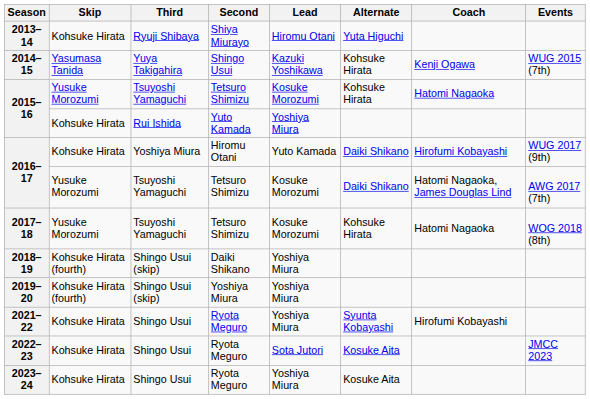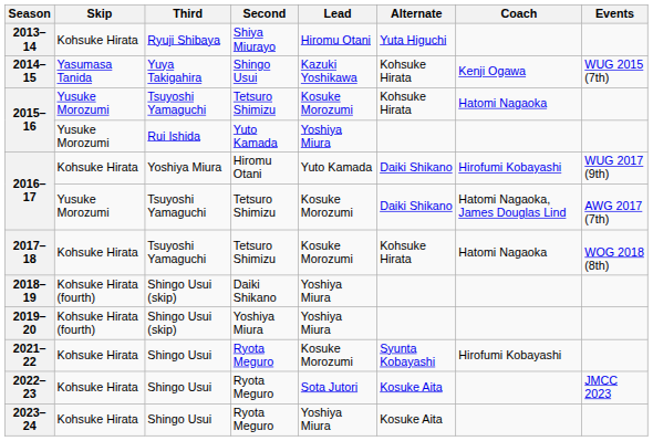 <table class="wikitable">
 <tr>
 <th scope="col">Season</th>
 <th scope="col">Skip</th>
 <th scope="col">Third</th>
 <th scope="col">Second</th>
 <th scope="col">Lead</th>
 <th scope="col">Alternate</th>
 <th scope="col">Coach</th>
 <th scope="col">Events</th>
 </tr>
 <tr>
 <th scope="row">2013–14</th>
 <td>Kohsuke Hirata</td>
 <td><a href='#'>Ryuji Shibaya</a></td>
 <td><a href='#'>Shiya Miurayo</a></td>
 <td><a href='#'>Hiromu Otani</a></td>
 <td><a href='#'>Yuta Higuchi</a></td>
 <td></td>
 <td></td>
 </tr>
 <tr>
 <th scope="row">2014–15</th>
 <td><a href='#'>Yasumasa Tanida</a></td>
 <td><a href='#'>Yuya Takigahira</a></td>
 <td><a href='#'>Shingo Usui</a></td>
 <td><a href='#'>Kazuki Yoshikawa</a></td>
 <td>Kohsuke Hirata</td>
 <td><a href='#'>Kenji Ogawa</a></td>
 <td><a href='#'>WUG 2015</a> (7th)</td>
 </tr>
 <tr>
 <th scope="row" rowspan=2>2015–16</th>
 <td><a href='#'>Yusuke Morozumi</a></td>
 <td><a href='#'>Tsuyoshi Yamaguchi</a></td>
 <td><a href='#'>Tetsuro Shimizu</a></td>
 <td><a href='#'>Kosuke Morozumi</a></td>
 <td>Kohsuke Hirata</td>
 <td><a href='#'>Hatomi Nagaoka</a></td>
 <td> </td>
 </tr>
 <tr>
-<td>Kohsuke Hirata</td>
+<td>Yusuke Morozumi</td>
 <td><a href='#'>Rui Ishida</a></td>
 <td><a href='#'>Yuto Kamada</a></td>
 <td><a href='#'>Yoshiya Miura</a></td>
 <td></td>
 <td></td>
 <td></td>
 </tr>
 <tr>
 <th scope="row" rowspan=2>2016–17</th>
 <td>Kohsuke Hirata</td>
 <td>Yoshiya Miura</td>
 <td>Hiromu Otani</td>
 <td>Yuto Kamada</td>
 <td><a href='#'>Daiki Shikano</a></td>
 <td><a href='#'>Hirofumi Kobayashi</a></td>
 <td><a href='#'>WUG 2017</a> (9th)</td>
 </tr>
 <tr>
 <td>Yusuke Morozumi</td>
 <td>Tsuyoshi Yamaguchi</td>
 <td>Tetsuro Shimizu</td>
 <td>Kosuke Morozumi</td>
 <td><a href='#'>Daiki Shikano</a></td>
 <td>Hatomi Nagaoka, <a href='#'>James Douglas Lind</a></td>
 <td> <br><a href='#'>AWG 2017</a> <br> (7th)</td>
 </tr>
 <tr>
 <th scope="row">2017–18</th>
-<td>Yusuke Morozumi</td>
+<td>Kohsuke Hirata</td>
 <td>Tsuyoshi Yamaguchi</td>
 <td>Tetsuro Shimizu</td>
 <td>Kosuke Morozumi</td>
 <td>Kohsuke Hirata</td>
 <td>Hatomi Nagaoka</td>
 <td> <br><a href='#'>WOG 2018</a> (8th)</td>
 </tr>
 <tr>
 <th scope="row">2018–19</th>
 <td>Kohsuke Hirata (fourth)</td>
 <td>Shingo Usui (skip)</td>
 <td>Daiki Shikano</td>
 <td>Yoshiya Miura</td>
 <td></td>
 <td></td>
 <td></td>
 </tr>
 <tr>
 <th scope="row">2019–20</th>
 <td>Kohsuke Hirata (fourth)</td>
 <td>Shingo Usui (skip)</td>
 <td>Yoshiya Miura</td>
 <td>Yoshiya Miura</td>
 <td></td>
 <td></td>
 <td></td>
 </tr>
 <tr>
 <th scope="row">2021–22</th>
 <td>Kohsuke Hirata</td>
 <td>Shingo Usui</td>
 <td><a href='#'>Ryota Meguro</a></td>
-<td>Yoshiya Miura</td>
+<td>Kosuke Morozumi</td>
 <td><a href='#'>Syunta Kobayashi</a></td>
 <td>Hirofumi Kobayashi</td>
 <td></td>
 </tr>
 <tr>
 <th scope="row">2022–23</th>
 <td>Kohsuke Hirata</td>
 <td>Shingo Usui</td>
 <td>Ryota Meguro</td>
 <td><a href='#'>Sota Jutori</a></td>
 <td><a href='#'>Kosuke Aita</a></td>
 <td></td>
 <td><a href='#'>JMCC 2023</a> </td>
 </tr>
 <tr>
 <th scope="row">2023–24</th>
 <td>Kohsuke Hirata</td>
 <td>Shingo Usui</td>
 <td>Ryota Meguro</td>
 <td>Yoshiya Miura</td>
 <td>Kosuke Aita</td>
 <td></td>
 <td></td>
 </tr>
 </table>
